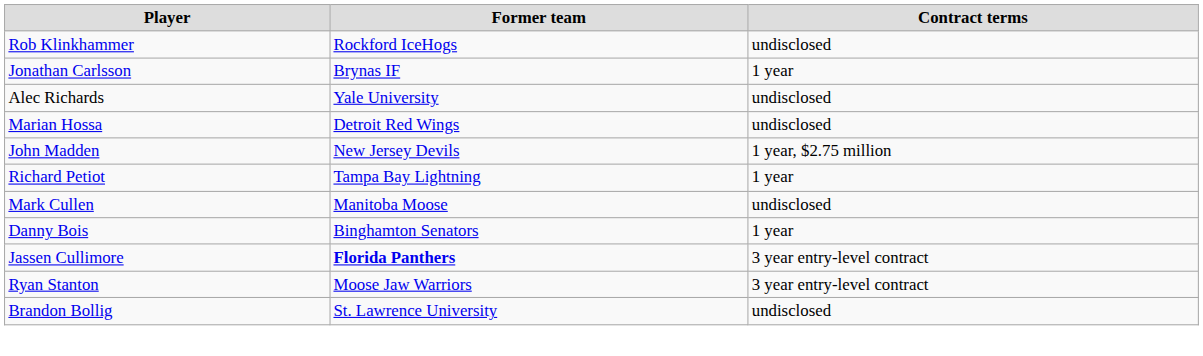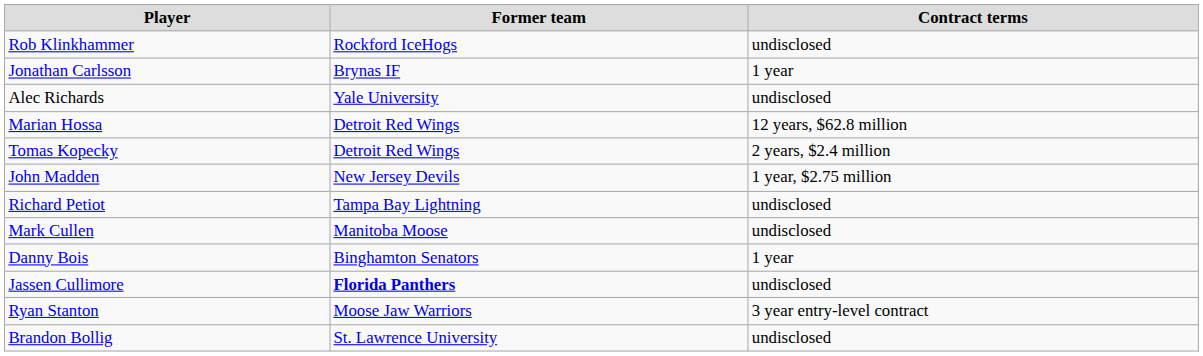 <table class="wikitable" style="width:90%;">
 <tr style="text-align:center; background:#ddd;">
 <td><strong>Player</strong></td>
 <td><strong>Former team</strong></td>
 <td><strong>Contract terms</strong></td>
 </tr>
 <tr>
 <td><a href='#'>Rob Klinkhammer</a></td>
 <td><a href='#'>Rockford IceHogs</a></td>
 <td>undisclosed</td>
 </tr>
 <tr>
 <td><a href='#'>Jonathan Carlsson</a></td>
 <td><a href='#'>Brynas IF</a></td>
 <td>1 year</td>
 </tr>
 <tr>
 <td>Alec Richards</td>
 <td><a href='#'>Yale University</a></td>
 <td>undisclosed</td>
 </tr>
 <tr>
 <td><a href='#'>Marian Hossa</a></td>
 <td><a href='#'>Detroit Red Wings</a></td>
-<td>undisclosed</td>
+<td>12 years, $62.8 million</td>
+</tr>
+<tr>
+<td><a href='#'>Tomas Kopecky</a></td>
+<td><a href='#'>Detroit Red Wings</a></td>
+<td>2 years, $2.4 million</td>
 </tr>
 <tr>
 <td><a href='#'>John Madden</a></td>
 <td><a href='#'>New Jersey Devils</a></td>
 <td>1 year, $2.75 million</td>
 </tr>
 <tr>
 <td><a href='#'>Richard Petiot</a></td>
 <td><a href='#'>Tampa Bay Lightning</a></td>
-<td>1 year</td>
+<td>undisclosed</td>
 </tr>
 <tr>
 <td><a href='#'>Mark Cullen</a></td>
 <td><a href='#'>Manitoba Moose</a></td>
 <td>undisclosed</td>
 </tr>
 <tr>
 <td><a href='#'>Danny Bois</a></td>
 <td><a href='#'>Binghamton Senators</a></td>
 <td>1 year</td>
 </tr>
 <tr>
 <td><a href='#'>Jassen Cullimore</a></td>
 <td><strong><a href='#'>Florida Panthers</a></strong></td>
-<td>3 year entry-level contract</td>
+<td>undisclosed</td>
 </tr>
 <tr>
 <td><a href='#'>Ryan Stanton</a></td>
 <td><a href='#'>Moose Jaw Warriors</a></td>
 <td>3 year entry-level contract</td>
 </tr>
 <tr>
 <td><a href='#'>Brandon Bollig</a></td>
 <td><a href='#'>St. Lawrence University</a></td>
 <td>undisclosed</td>
 </tr>
 </table>
